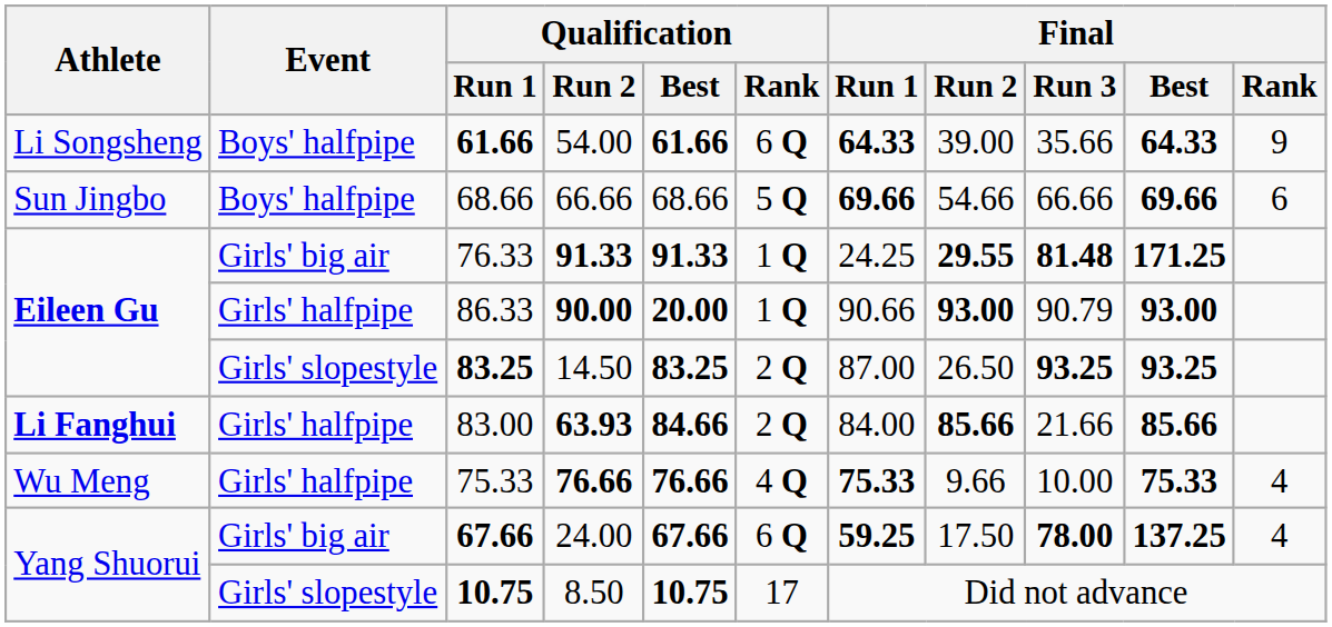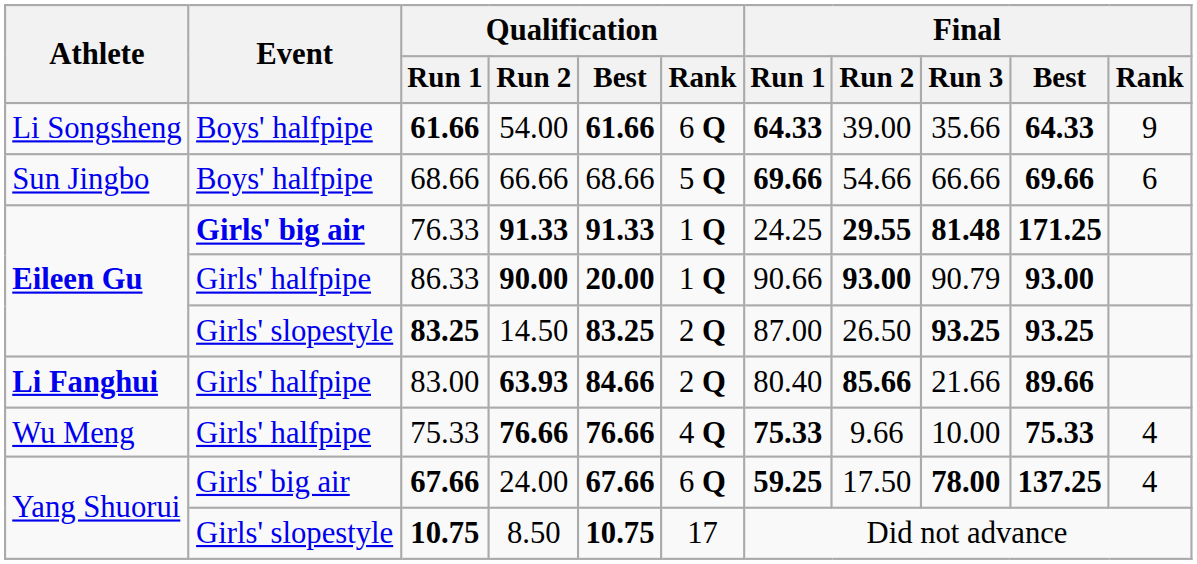 <table class="wikitable" style="font-size:90%">
 <tr>
 <th rowspan=2>Athlete</th>
 <th rowspan=2>Event</th>
 <th colspan=4>Qualification</th>
 <th colspan=5>Final</th>
 </tr>
 <tr style="font-size:95%">
 <th>Run 1</th>
 <th>Run 2</th>
 <th>Best</th>
 <th>Rank</th>
 <th>Run 1</th>
 <th>Run 2</th>
 <th>Run 3</th>
 <th>Best</th>
 <th>Rank</th>
 </tr>
 <tr align=center>
 <td align=left><a href='#'>Li Songsheng</a></td>
 <td align=left><a href='#'>Boys' halfpipe</a></td>
 <td><strong>61.66</strong></td>
 <td>54.00</td>
 <td><strong>61.66</strong></td>
 <td>6 <strong>Q</strong></td>
 <td><strong>64.33</strong></td>
 <td>39.00</td>
 <td>35.66</td>
 <td><strong>64.33</strong></td>
 <td>9</td>
 </tr>
 <tr align=center>
 <td align=left><a href='#'>Sun Jingbo</a></td>
 <td align=left><a href='#'>Boys' halfpipe</a></td>
 <td>68.66</td>
 <td>66.66</td>
 <td>68.66</td>
 <td>5 <strong>Q</strong></td>
 <td><strong>69.66</strong></td>
 <td>54.66</td>
 <td>66.66</td>
 <td><strong>69.66</strong></td>
 <td>6</td>
 </tr>
 <tr align=center>
 <td align=left rowspan=3><strong><a href='#'>Eileen Gu</a></strong><br></td>
-<td align=left><a href='#'>Girls' big air</a></td>
+<td align=left><strong><a href='#'>Girls' big air</a></strong></td>
 <td>76.33</td>
 <td><strong>91.33</strong></td>
 <td><strong>91.33</strong></td>
 <td>1 <strong>Q</strong></td>
 <td>24.25</td>
 <td><strong>29.55</strong></td>
 <td><strong>81.48</strong></td>
 <td><strong>171.25</strong></td>
 <td></td>
 </tr>
 <tr align=center>
 <td align=left><a href='#'>Girls' halfpipe</a></td>
 <td>86.33</td>
 <td><strong>90.00</strong></td>
 <td><strong>20.00</strong></td>
 <td>1 <strong>Q</strong></td>
 <td>90.66</td>
 <td><strong>93.00</strong></td>
 <td>90.79</td>
 <td><strong>93.00</strong></td>
 <td></td>
 </tr>
 <tr align=center>
 <td align=left><a href='#'>Girls' slopestyle</a></td>
 <td><strong>83.25</strong></td>
 <td>14.50</td>
 <td><strong>83.25</strong></td>
 <td>2 <strong>Q</strong></td>
 <td>87.00</td>
 <td>26.50</td>
 <td><strong>93.25</strong></td>
 <td><strong>93.25</strong></td>
 <td></td>
 </tr>
 <tr align=center>
 <td align=left><strong><a href='#'>Li Fanghui</a></strong><br></td>
 <td align=left><a href='#'>Girls' halfpipe</a></td>
 <td>83.00</td>
 <td><strong>63.93</strong></td>
 <td><strong>84.66</strong></td>
 <td>2 <strong>Q</strong></td>
-<td>84.00</td>
+<td>80.40</td>
 <td><strong>85.66</strong></td>
 <td>21.66</td>
-<td><strong>85.66</strong></td>
+<td><strong>89.66</strong></td>
 <td></td>
 </tr>
 <tr align=center>
 <td align=left><a href='#'>Wu Meng</a><br></td>
 <td align=left><a href='#'>Girls' halfpipe</a></td>
 <td>75.33</td>
 <td><strong>76.66</strong></td>
 <td><strong>76.66</strong></td>
 <td>4 <strong>Q</strong></td>
 <td><strong>75.33</strong></td>
 <td>9.66</td>
 <td>10.00</td>
 <td><strong>75.33</strong></td>
 <td>4</td>
 </tr>
 <tr align=center>
 <td align=left rowspan=2><a href='#'>Yang Shuorui</a><br></td>
 <td align=left><a href='#'>Girls' big air</a></td>
 <td><strong>67.66</strong></td>
 <td>24.00</td>
 <td><strong>67.66</strong></td>
 <td>6 <strong>Q</strong></td>
 <td><strong>59.25</strong></td>
 <td>17.50</td>
 <td><strong>78.00</strong></td>
 <td><strong>137.25</strong></td>
 <td>4</td>
 </tr>
 <tr align=center>
 <td align=left><a href='#'>Girls' slopestyle</a></td>
 <td><strong>10.75</strong></td>
 <td>8.50</td>
 <td><strong>10.75</strong></td>
 <td>17</td>
 <td colspan=5>Did not advance</td>
 </tr>
 </table>
